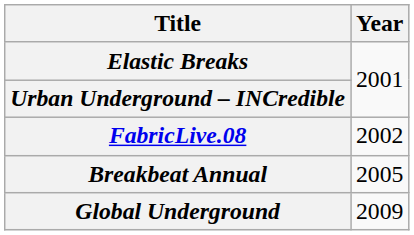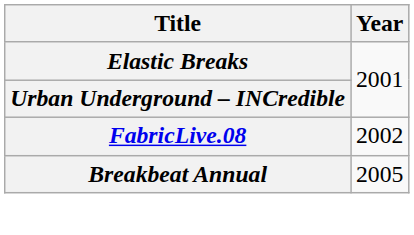 <table class="wikitable plainrowheaders">
 <tr>
 <th>Title</th>
 <th>Year</th>
 </tr>
 <tr>
 <th scope="row"><em>Elastic Breaks</em></th>
 <td rowspan="2">2001</td>
 </tr>
 <tr>
 <th scope="row"><em>Urban Underground – INCredible</em></th>
 </tr>
 <tr>
 <th scope="row"><em><a href='#'>FabricLive.08</a></em></th>
 <td>2002</td>
 </tr>
 <tr>
 <th scope="row"><em>Breakbeat Annual</em></th>
 <td>2005</td>
 </tr>
-<tr>
-<th scope="row"><em>Global Underground</em></th>
-<td>2009</td>
-</tr>
 </table>
